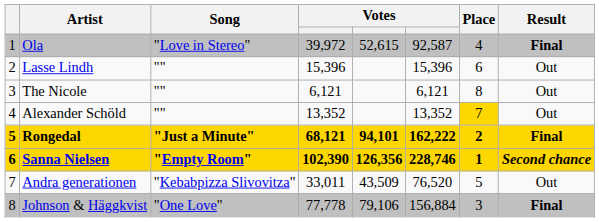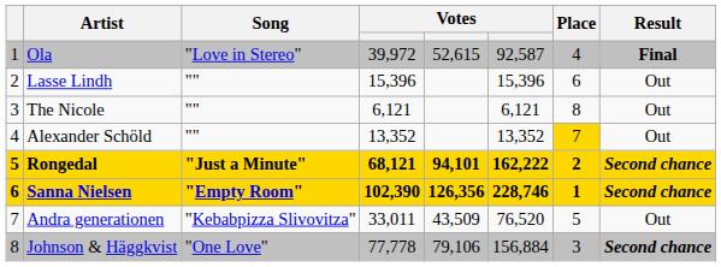 <table class="sortable wikitable" style="margin: 1em auto 1em auto; text-align:center;">
 <tr>
 <th rowspan="2"></th>
 <th rowspan="2">Artist</th>
 <th rowspan="2">Song</th>
 <th colspan="3">Votes</th>
 <th rowspan="2">Place</th>
 <th rowspan="2" class="unsortable">Result</th>
 </tr>
 <tr>
 <th></th>
 <th></th>
 <th></th>
 </tr>
 <tr style="background:silver;">
 <td>1</td>
 <td align="left"><a href='#'>Ola</a></td>
 <td align="left">"<a href='#'>Love in Stereo</a>"</td>
 <td>39,972</td>
 <td>52,615</td>
 <td>92,587</td>
 <td>4</td>
 <td><strong>Final</strong></td>
 </tr>
 <tr>
 <td>2</td>
 <td align="left"><a href='#'>Lasse Lindh</a></td>
 <td align="left">""</td>
 <td>15,396</td>
 <td></td>
 <td>15,396</td>
 <td>6</td>
 <td>Out</td>
 </tr>
 <tr>
 <td>3</td>
 <td align="left">The Nicole</td>
 <td align="left">""</td>
 <td>6,121</td>
 <td></td>
 <td>6,121</td>
 <td>8</td>
 <td>Out</td>
 </tr>
 <tr>
 <td>4</td>
 <td align="left">Alexander Schöld</td>
 <td align="left">""</td>
 <td>13,352</td>
 <td></td>
 <td>13,352</td>
 <td style="background: gold;">7</td>
 <td>Out</td>
 </tr>
 <tr style="background:gold;">
 <td><strong>5</strong></td>
 <td align="left"><strong>Rongedal</strong></td>
 <td align="left"><strong>"Just a Minute"</strong></td>
 <td><strong>68,121</strong></td>
 <td><strong>94,101</strong></td>
 <td><strong>162,222</strong></td>
 <td><strong>2</strong></td>
-<td><strong>Final</strong></td>
+<td><strong><em>Second chance</em></strong></td>
 </tr>
 <tr style="background:gold;">
 <td><strong>6</strong></td>
 <td align="left"><strong><a href='#'>Sanna Nielsen</a></strong></td>
 <td align="left"><strong>"<a href='#'>Empty Room</a>"</strong></td>
 <td><strong>102,390</strong></td>
 <td><strong>126,356</strong></td>
 <td><strong>228,746</strong></td>
 <td><strong>1</strong></td>
 <td><strong><em>Second chance</em></strong></td>
 </tr>
 <tr>
 <td>7</td>
 <td align="left"><a href='#'>Andra generationen</a></td>
 <td align="left">"<a href='#'>Kebabpizza Slivovitza</a>"</td>
 <td>33,011</td>
 <td>43,509</td>
 <td>76,520</td>
 <td>5</td>
 <td>Out</td>
 </tr>
 <tr style="background:silver;">
 <td>8</td>
 <td align="left"><a href='#'>Johnson</a> & <a href='#'>Häggkvist</a></td>
 <td align="left">"<a href='#'>One Love</a>"</td>
 <td>77,778</td>
 <td>79,106</td>
 <td>156,884</td>
 <td>3</td>
-<td><strong>Final</strong></td>
+<td><strong><em>Second chance</em></strong></td>
 </tr>
 </table>
